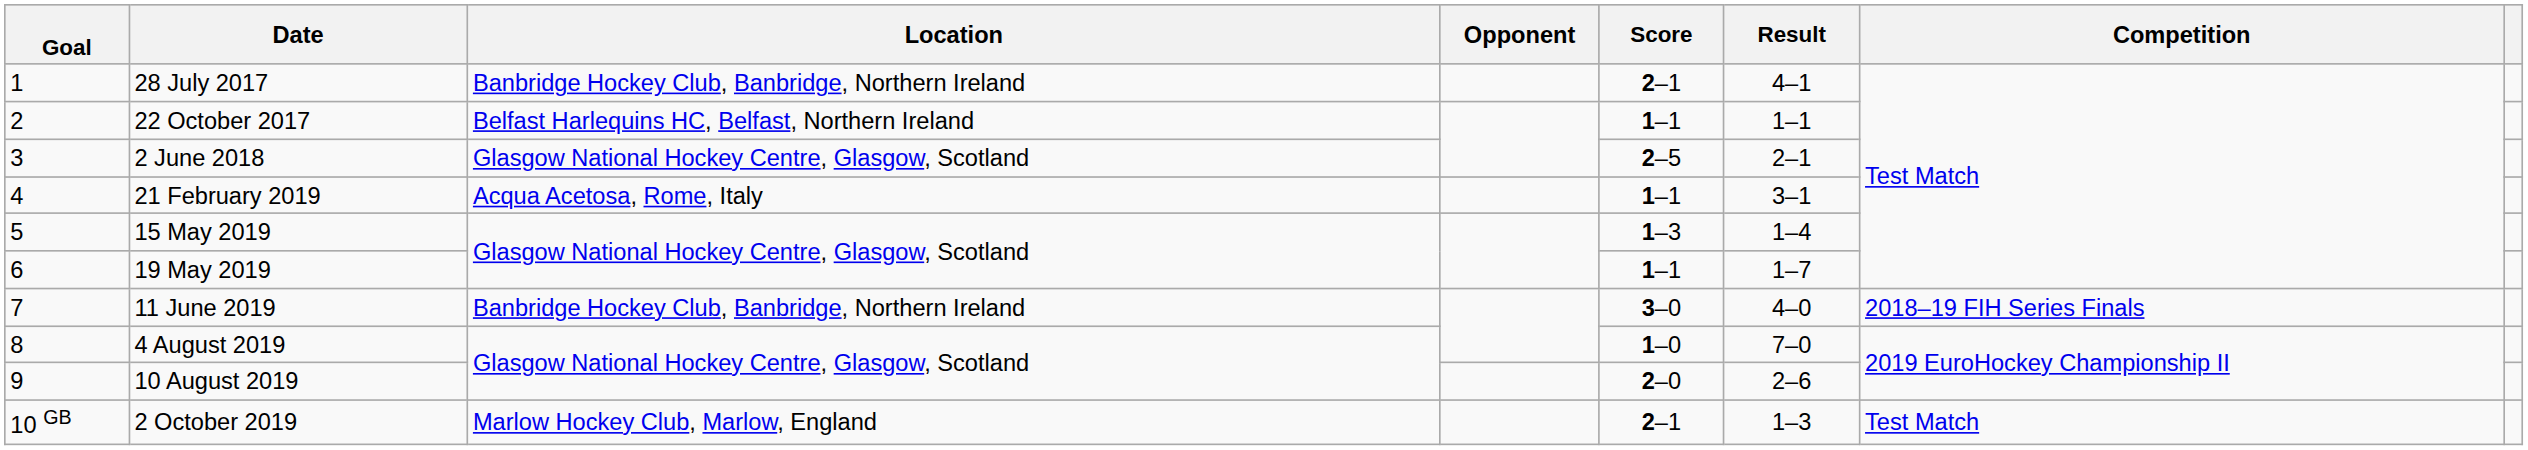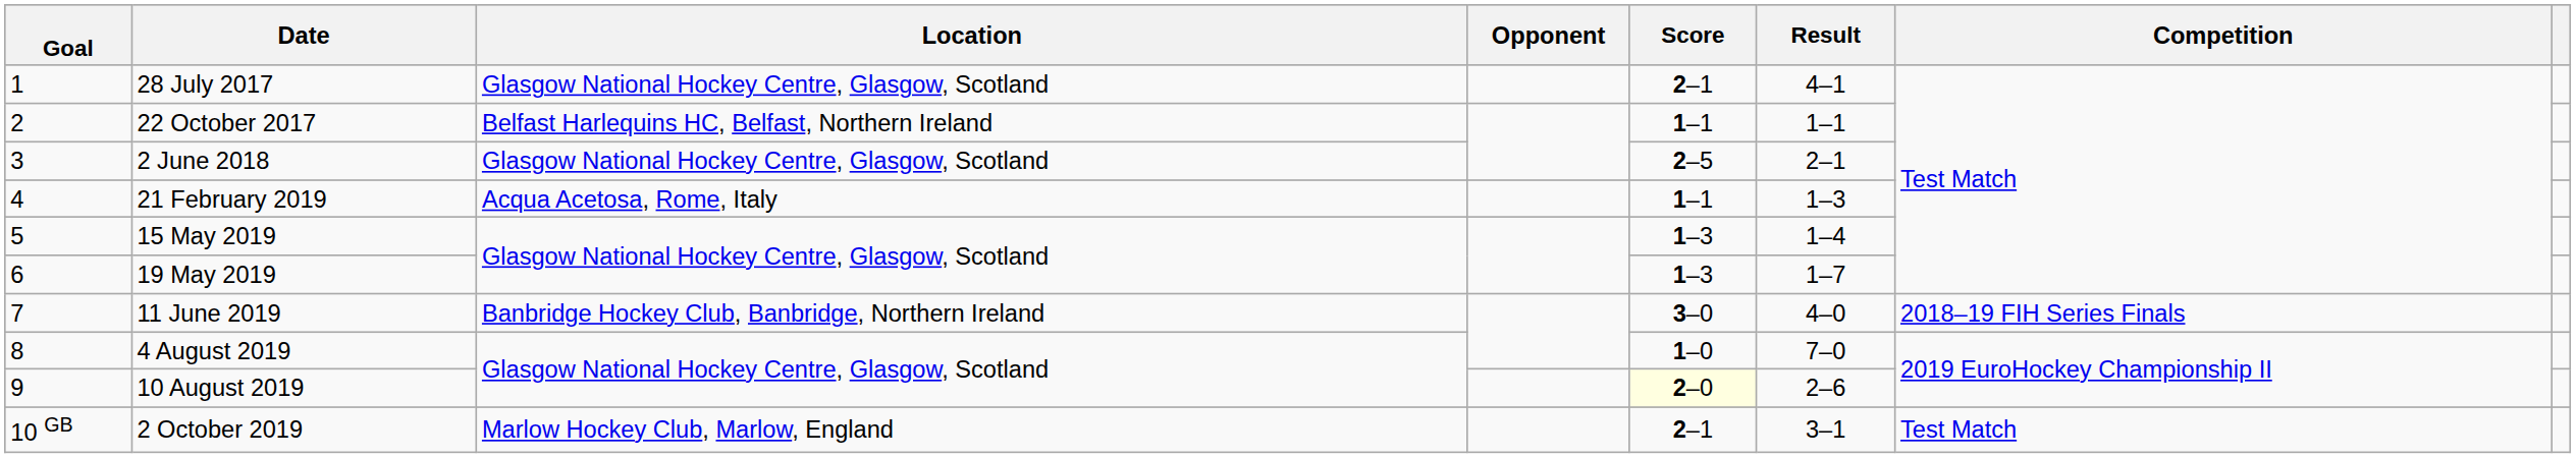 <table class="wikitable sortable" style="font-size:90%" width=97%>
 <tr>
 <th style="font-size:95%;" data-sort-type=number><br>Goal</th>
 <th align=center>Date</th>
 <th>Location</th>
 <th width=90>Opponent</th>
 <th data-sort-type="number" style="font-size:95%">Score</th>
 <th data-sort-type="number" style="font-size:95%">Result</th>
 <th>Competition</th>
 <th></th>
 </tr>
 <tr>
 <td>1</td>
 <td>28 July 2017</td>
-<td><a href='#'>Banbridge Hockey Club</a>, <a href='#'>Banbridge</a>, Northern Ireland</td>
+<td><a href='#'>Glasgow National Hockey Centre</a>, <a href='#'>Glasgow</a>, Scotland</td>
 <td></td>
 <td align="center"><strong>2</strong>–1</td>
 <td align="center">4–1</td>
 <td rowspan=6><a href='#'>Test Match</a></td>
 <td></td>
 </tr>
 <tr>
 <td>2</td>
 <td>22 October 2017</td>
 <td><a href='#'>Belfast Harlequins HC</a>, <a href='#'>Belfast</a>, Northern Ireland</td>
 <td rowspan=2></td>
 <td align="center"><strong>1</strong>–1</td>
 <td align="center">1–1</td>
 <td></td>
 </tr>
 <tr>
 <td>3</td>
 <td>2 June 2018</td>
 <td><a href='#'>Glasgow National Hockey Centre</a>, <a href='#'>Glasgow</a>, Scotland</td>
 <td align="center"><strong>2</strong>–5</td>
 <td align="center">2–1</td>
 <td></td>
 </tr>
 <tr>
 <td>4</td>
 <td>21 February 2019</td>
 <td><a href='#'>Acqua Acetosa</a>, <a href='#'>Rome</a>, Italy</td>
 <td></td>
 <td align="center"><strong>1</strong>–1</td>
-<td align="center">3–1</td>
+<td align="center">1–3</td>
 <td></td>
 </tr>
 <tr>
 <td>5</td>
 <td>15 May 2019</td>
 <td rowspan=2><a href='#'>Glasgow National Hockey Centre</a>, <a href='#'>Glasgow</a>, Scotland</td>
 <td rowspan=2></td>
 <td align="center"><strong>1</strong>–3</td>
 <td align="center">1–4</td>
 <td></td>
 </tr>
 <tr>
 <td>6</td>
 <td>19 May 2019</td>
-<td align="center"><strong>1</strong>–1</td>
+<td align="center"><strong>1</strong>–3</td>
 <td align="center">1–7</td>
 <td></td>
 </tr>
 <tr>
 <td>7</td>
 <td>11 June 2019</td>
 <td><a href='#'>Banbridge Hockey Club</a>, <a href='#'>Banbridge</a>, Northern Ireland</td>
 <td rowspan=2></td>
 <td align="center"><strong>3</strong>–0</td>
 <td align="center">4–0</td>
 <td><a href='#'>2018–19 FIH Series Finals</a></td>
 <td></td>
 </tr>
 <tr>
 <td>8</td>
 <td>4 August 2019</td>
 <td rowspan=2><a href='#'>Glasgow National Hockey Centre</a>, <a href='#'>Glasgow</a>, Scotland</td>
 <td align="center"><strong>1</strong>–0</td>
 <td align="center">7–0</td>
 <td rowspan=2><a href='#'>2019 EuroHockey Championship II</a></td>
 <td></td>
 </tr>
 <tr>
 <td>9</td>
 <td>10 August 2019</td>
 <td></td>
-<td align="center"><strong>2</strong>–0</td>
+<td align="center" style="background: lightyellow;"><strong>2</strong>–0</td>
 <td align="center">2–6</td>
 <td></td>
 </tr>
 <tr>
 <td>10 <sup>GB</sup></td>
 <td>2 October 2019</td>
 <td><a href='#'>Marlow Hockey Club</a>, <a href='#'>Marlow</a>, England</td>
 <td></td>
 <td align="center"><strong>2</strong>–1</td>
-<td align="center">1–3</td>
+<td align="center">3–1</td>
 <td><a href='#'>Test Match</a></td>
 <td></td>
 </tr>
 </table>
